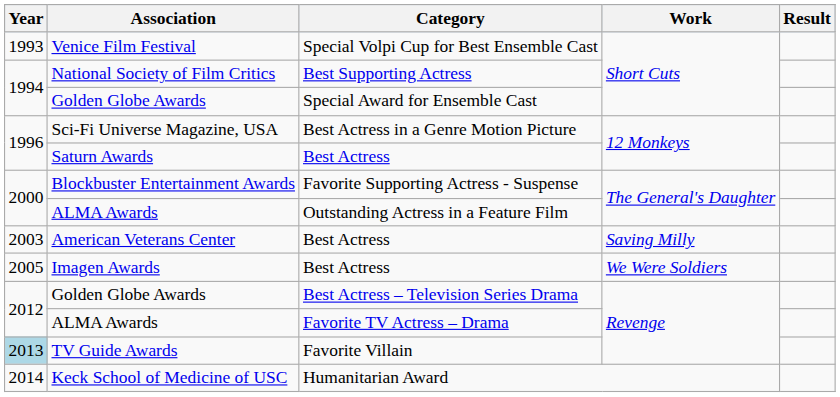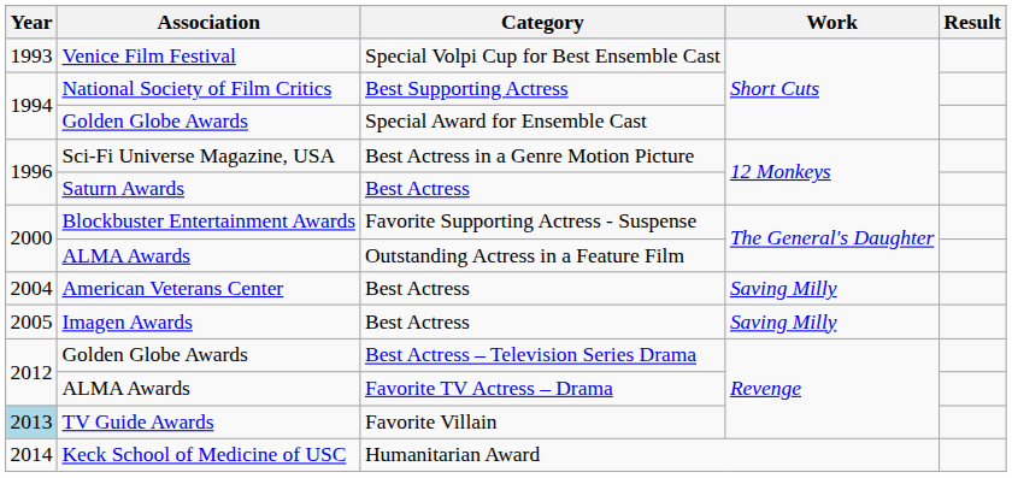 <table class="wikitable sortable">
 <tr style="background:#b0c4de;">
 <th>Year</th>
 <th>Association</th>
 <th>Category</th>
 <th>Work</th>
 <th>Result</th>
 </tr>
 <tr>
 <td>1993</td>
 <td><a href='#'>Venice Film Festival</a></td>
 <td>Special Volpi Cup for Best Ensemble Cast</td>
 <td rowspan="3"><em><a href='#'>Short Cuts</a></em></td>
 <td></td>
 </tr>
 <tr>
 <td rowspan="2">1994</td>
 <td><a href='#'>National Society of Film Critics</a></td>
 <td><a href='#'>Best Supporting Actress</a></td>
 <td></td>
 </tr>
 <tr>
 <td><a href='#'>Golden Globe Awards</a></td>
 <td>Special Award for Ensemble Cast </td>
 <td></td>
 </tr>
 <tr>
 <td rowspan="2">1996</td>
 <td>Sci-Fi Universe Magazine, USA</td>
 <td>Best Actress in a Genre Motion Picture</td>
 <td rowspan="2"><em><a href='#'>12 Monkeys</a></em></td>
 <td></td>
 </tr>
 <tr>
 <td><a href='#'>Saturn Awards</a></td>
 <td><a href='#'>Best Actress</a></td>
 <td></td>
 </tr>
 <tr>
 <td rowspan="2">2000</td>
 <td><a href='#'>Blockbuster Entertainment Awards</a></td>
 <td>Favorite Supporting Actress - Suspense</td>
 <td rowspan="2"><em><a href='#'>The General's Daughter</a></em></td>
 <td></td>
 </tr>
 <tr>
 <td><a href='#'>ALMA Awards</a></td>
 <td>Outstanding Actress in a Feature Film</td>
 <td></td>
 </tr>
 <tr>
-<td>2003</td>
+<td>2004</td>
 <td><a href='#'>American Veterans Center</a></td>
 <td>Best Actress</td>
 <td><em><a href='#'>Saving Milly</a></em></td>
 <td></td>
 </tr>
 <tr>
 <td>2005</td>
 <td><a href='#'>Imagen Awards</a></td>
 <td>Best Actress</td>
-<td><em><a href='#'>We Were Soldiers</a></em></td>
+<td><em><a href='#'>Saving Milly</a></em></td>
 <td></td>
 </tr>
 <tr>
 <td rowspan="2">2012</td>
 <td>Golden Globe Awards</td>
 <td><a href='#'>Best Actress – Television Series Drama</a></td>
 <td rowspan="3"><em><a href='#'>Revenge</a></em></td>
 <td></td>
 </tr>
 <tr>
 <td>ALMA Awards</td>
 <td><a href='#'>Favorite TV Actress – Drama</a></td>
 <td></td>
 </tr>
 <tr>
 <td style="background: lightblue;">2013</td>
 <td><a href='#'>TV Guide Awards</a></td>
 <td>Favorite Villain</td>
 <td></td>
 </tr>
 <tr>
 <td>2014</td>
 <td><a href='#'>Keck School of Medicine of USC</a></td>
 <td colspan=2>Humanitarian Award</td>
 <td></td>
 </tr>
 </table>
